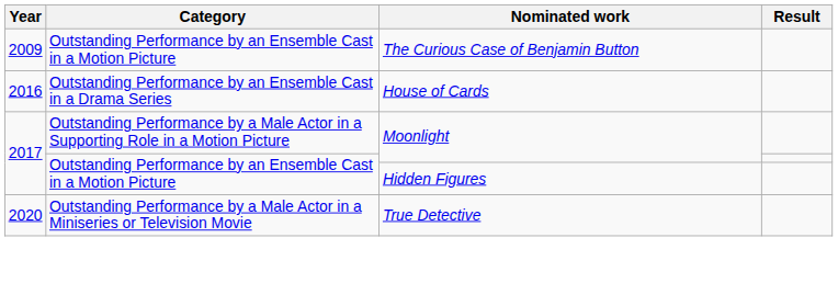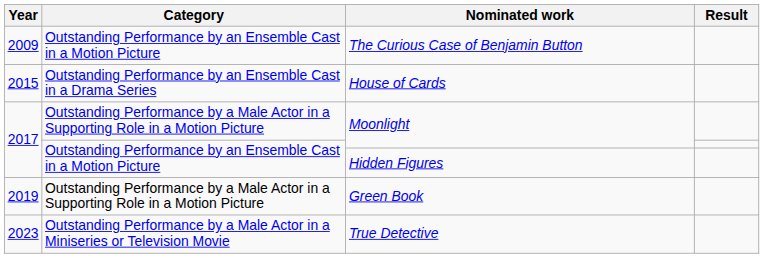 <table class=wikitable>
 <tr>
 <th scope="col" style="width:1em;">Year</th>
 <th scope="col" style="width:33em;">Category</th>
 <th scope="col" style="width:39em;">Nominated work</th>
 <th scope="col" style="width:5em;">Result</th>
 </tr>
 <tr>
 <td><a href='#'>2009</a></td>
 <td><a href='#'>Outstanding Performance by an Ensemble Cast in a Motion Picture</a></td>
 <td><em><a href='#'>The Curious Case of Benjamin Button</a></em></td>
 <td></td>
 </tr>
 <tr>
-<td><a href='#'>2016</a></td>
+<td><a href='#'>2015</a></td>
 <td><a href='#'>Outstanding Performance by an Ensemble Cast in a Drama Series</a></td>
 <td><em><a href='#'>House of Cards</a></em></td>
 <td></td>
 </tr>
 <tr>
 <td rowspan="3"><a href='#'>2017</a></td>
 <td><a href='#'>Outstanding Performance by a Male Actor in a Supporting Role in a Motion Picture</a></td>
 <td rowspan="2"><em><a href='#'>Moonlight</a></em></td>
 <td></td>
 </tr>
 <tr>
 <td rowspan=2><a href='#'>Outstanding Performance by an Ensemble Cast in a Motion Picture</a></td>
 <td></td>
 </tr>
 <tr>
 <td><em><a href='#'>Hidden Figures</a></em></td>
 <td></td>
 </tr>
 <tr>
-<td><a href='#'>2020</a></td>
+<td><a href='#'>2019</a></td>
+<td>Outstanding Performance by a Male Actor in a Supporting Role in a Motion Picture</td>
+<td><em><a href='#'>Green Book</a></em></td>
+<td></td>
+</tr>
+<tr>
+<td><a href='#'>2023</a></td>
 <td><a href='#'>Outstanding Performance by a Male Actor in a Miniseries or Television Movie</a></td>
 <td><em><a href='#'>True Detective</a></em></td>
 <td></td>
 </tr>
 </table>
